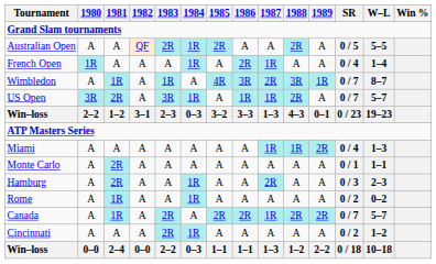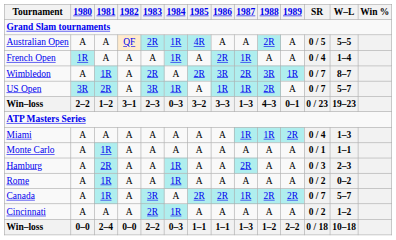 <table class=wikitable style=text-align:center;font-size:97%>
 <tr>
 <th>Tournament</th>
 <th><a href='#'>1980</a></th>
 <th><a href='#'>1981</a></th>
 <th><a href='#'>1982</a></th>
 <th><a href='#'>1983</a></th>
 <th><a href='#'>1984</a></th>
 <th><a href='#'>1985</a></th>
 <th><a href='#'>1986</a></th>
 <th><a href='#'>1987</a></th>
 <th><a href='#'>1988</a></th>
 <th><a href='#'>1989</a></th>
 <th>SR</th>
 <th>W–L</th>
 <th>Win %</th>
 </tr>
 <tr>
 <td colspan=23 align=left><strong><a href='#'>Grand Slam tournaments</a></strong></td>
 </tr>
 <tr>
 <td align=left><a href='#'>Australian Open</a></td>
 <td>A</td>
 <td>A</td>
 <td bgcolor=ffebcd><a href='#'>QF</a></td>
 <td bgcolor=afeeee><a href='#'>2R</a></td>
 <td bgcolor=afeeee><a href='#'>1R</a></td>
-<td bgcolor=afeeee><a href='#'>2R</a></td>
+<td bgcolor=afeeee><a href='#'>4R</a></td>
 <td>A</td>
 <td>A</td>
 <td bgcolor=afeeee><a href='#'>2R</a></td>
 <td>A</td>
 <th>0 / 5</th>
 <th>5–5</th>
 <th></th>
 </tr>
 <tr>
 <td align=left><a href='#'>French Open</a></td>
 <td bgcolor=afeeee><a href='#'>1R</a></td>
 <td>A</td>
 <td>A</td>
 <td>A</td>
 <td bgcolor=afeeee><a href='#'>1R</a></td>
 <td>A</td>
 <td bgcolor=afeeee><a href='#'>2R</a></td>
 <td bgcolor=afeeee><a href='#'>1R</a></td>
 <td>A</td>
 <td>A</td>
 <th>0 / 4</th>
 <th>1–4</th>
 <th></th>
 </tr>
 <tr>
 <td align=left><a href='#'>Wimbledon</a></td>
 <td>A</td>
 <td bgcolor=afeeee><a href='#'>1R</a></td>
 <td>A</td>
-<td bgcolor=afeeee><a href='#'>1R</a></td>
+<td bgcolor=afeeee><a href='#'>2R</a></td>
 <td>A</td>
-<td bgcolor=afeeee><a href='#'>4R</a></td>
+<td bgcolor=afeeee><a href='#'>2R</a></td>
 <td bgcolor=afeeee><a href='#'>3R</a></td>
 <td bgcolor=afeeee><a href='#'>2R</a></td>
 <td bgcolor=afeeee><a href='#'>3R</a></td>
 <td bgcolor=afeeee><a href='#'>1R</a></td>
 <th>0 / 7</th>
 <th>8–7</th>
 <th></th>
 </tr>
 <tr>
 <td align=left><a href='#'>US Open</a></td>
 <td bgcolor=afeeee><a href='#'>3R</a></td>
 <td bgcolor=afeeee><a href='#'>2R</a></td>
 <td>A</td>
 <td bgcolor=afeeee><a href='#'>3R</a></td>
 <td bgcolor=afeeee><a href='#'>1R</a></td>
 <td>A</td>
 <td bgcolor=afeeee><a href='#'>1R</a></td>
 <td bgcolor=afeeee><a href='#'>1R</a></td>
 <td bgcolor=afeeee><a href='#'>2R</a></td>
 <td>A</td>
 <th>0 / 7</th>
 <th>5–7</th>
 <th></th>
 </tr>
 <tr>
 <th style=text-align:left>Win–loss</th>
 <th>2–2</th>
 <th>1–2</th>
 <th>3–1</th>
 <th>2–3</th>
 <th>0–3</th>
 <th>3–2</th>
 <th>3–3</th>
 <th>1–3</th>
 <th>4–3</th>
 <th>0–1</th>
 <th>0 / 23</th>
 <th>19–23</th>
 <th></th>
 </tr>
 <tr>
 <td colspan=23 align=left><strong><a href='#'>ATP Masters Series</a></strong></td>
 </tr>
 <tr>
 <td align=left><a href='#'>Miami</a></td>
 <td>A</td>
 <td>A</td>
 <td>A</td>
 <td>A</td>
 <td>A</td>
 <td>A</td>
 <td>A</td>
 <td bgcolor=afeeee><a href='#'>1R</a></td>
 <td bgcolor=afeeee><a href='#'>1R</a></td>
 <td bgcolor=afeeee><a href='#'>2R</a></td>
 <th>0 / 4</th>
 <th>1–3</th>
 <th></th>
 </tr>
 <tr>
 <td align=left><a href='#'>Monte Carlo</a></td>
 <td>A</td>
-<td bgcolor=afeeee><a href='#'>2R</a></td>
+<td bgcolor=afeeee><a href='#'>1R</a></td>
 <td>A</td>
 <td>A</td>
 <td>A</td>
 <td>A</td>
 <td>A</td>
 <td>A</td>
 <td>A</td>
 <td>A</td>
 <th>0 / 1</th>
 <th>1–1</th>
 <th></th>
 </tr>
 <tr>
 <td align=left><a href='#'>Hamburg</a></td>
 <td>A</td>
 <td bgcolor=afeeee><a href='#'>2R</a></td>
 <td>A</td>
 <td>A</td>
 <td bgcolor=afeeee><a href='#'>1R</a></td>
 <td>A</td>
 <td>A</td>
 <td bgcolor=afeeee><a href='#'>2R</a></td>
 <td>A</td>
 <td>A</td>
 <th>0 / 3</th>
 <th>2–3</th>
 <th></th>
 </tr>
 <tr>
 <td align=left><a href='#'>Rome</a></td>
 <td>A</td>
 <td bgcolor=afeeee><a href='#'>1R</a></td>
 <td>A</td>
 <td>A</td>
 <td bgcolor=afeeee><a href='#'>1R</a></td>
 <td>A</td>
 <td>A</td>
 <td>A</td>
 <td>A</td>
 <td>A</td>
 <th>0 / 2</th>
 <th>0–2</th>
 <th></th>
 </tr>
 <tr>
 <td align=left><a href='#'>Canada</a></td>
 <td>A</td>
 <td bgcolor=afeeee><a href='#'>1R</a></td>
 <td>A</td>
-<td bgcolor=afeeee><a href='#'>2R</a></td>
+<td bgcolor=afeeee><a href='#'>3R</a></td>
 <td>A</td>
 <td bgcolor=afeeee><a href='#'>2R</a></td>
 <td bgcolor=afeeee><a href='#'>2R</a></td>
 <td bgcolor=afeeee><a href='#'>1R</a></td>
 <td bgcolor=afeeee><a href='#'>2R</a></td>
 <td bgcolor=afeeee><a href='#'>2R</a></td>
 <th>0 / 7</th>
 <th>5–7</th>
 <th></th>
 </tr>
 <tr>
 <td align=left><a href='#'>Cincinnati</a></td>
 <td>A</td>
 <td>A</td>
 <td>A</td>
 <td bgcolor=afeeee><a href='#'>2R</a></td>
 <td bgcolor=afeeee><a href='#'>1R</a></td>
 <td>A</td>
 <td>A</td>
 <td>A</td>
 <td>A</td>
 <td>A</td>
 <th>0 / 2</th>
 <th>1–2</th>
 <th></th>
 </tr>
 <tr>
 <th style=text-align:left>Win–loss</th>
 <th>0–0</th>
 <th>2–4</th>
 <th>0–0</th>
 <th>2–2</th>
 <th>0–3</th>
 <th>1–1</th>
 <th>1–1</th>
 <th>1–3</th>
 <th>1–2</th>
 <th>2–2</th>
 <th>0 / 18</th>
 <th>10–18</th>
 <th></th>
 </tr>
 </table>
